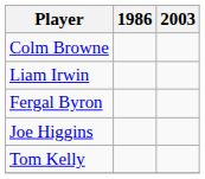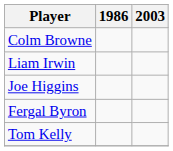 <table class="wikitable sortable">
 <tr>
 <th>Player</th>
 <th>1986</th>
 <th>2003</th>
 </tr>
 <tr>
 <td><a href='#'>Colm Browne</a></td>
 <td></td>
 <td></td>
 </tr>
 <tr>
 <td><a href='#'>Liam Irwin</a></td>
 <td></td>
 <td></td>
 </tr>
 <tr>
-<td><a href='#'>Fergal Byron</a></td>
+<td><a href='#'>Joe Higgins</a></td>
 <td></td>
 <td></td>
 </tr>
 <tr>
-<td><a href='#'>Joe Higgins</a></td>
+<td><a href='#'>Fergal Byron</a></td>
 <td></td>
 <td></td>
 </tr>
 <tr>
 <td><a href='#'>Tom Kelly</a></td>
 <td></td>
 <td></td>
 </tr>
 <tr>
 </tr>
 </table>
